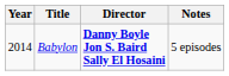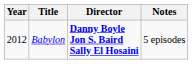 <table class="wikitable">
 <tr>
 <th>Year</th>
 <th>Title</th>
 <th>Director</th>
 <th>Notes</th>
 </tr>
 <tr>
-<td>2014</td>
+<td>2012</td>
 <td><em><a href='#'>Babylon</a></em></td>
 <td><strong><a href='#'>Danny Boyle</a><br><a href='#'>Jon S. Baird</a><br><a href='#'>Sally El Hosaini</a></strong></td>
 <td>5 episodes</td>
 </tr>
 </table>
